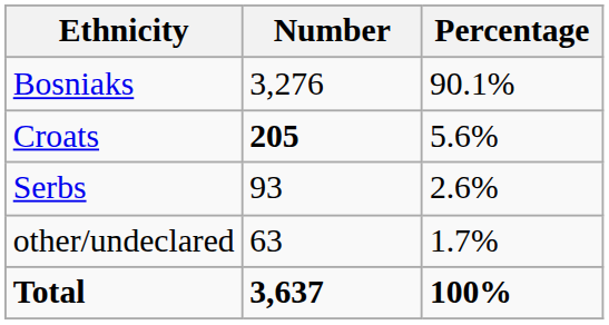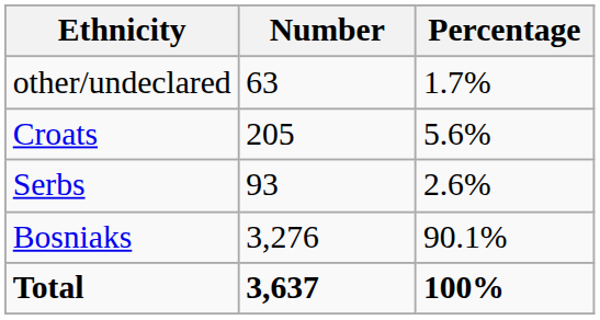 <table class="wikitable">
 <tr>
 <th width="100px">Ethnicity</th>
 <th width="80px">Number</th>
 <th width="80px">Percentage</th>
 </tr>
 <tr>
-<td><a href='#'>Bosniaks</a></td>
-<td>3,276</td>
-<td>90.1%</td>
+<td>other/undeclared</td>
+<td>63</td>
+<td>1.7%</td>
 </tr>
 <tr>
 <td><a href='#'>Croats</a></td>
-<td><strong>205</strong></td>
+<td>205</td>
 <td>5.6%</td>
 </tr>
 <tr>
 <td><a href='#'>Serbs</a></td>
 <td>93</td>
 <td>2.6%</td>
 </tr>
 <tr>
-<td>other/undeclared</td>
-<td>63</td>
-<td>1.7%</td>
+<td><a href='#'>Bosniaks</a></td>
+<td>3,276</td>
+<td>90.1%</td>
 </tr>
 <tr>
 <td><strong>Total</strong></td>
 <td><strong>3,637</strong></td>
 <td><strong>100%</strong></td>
 </tr>
 </table>
